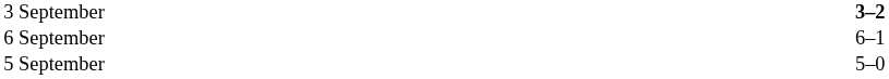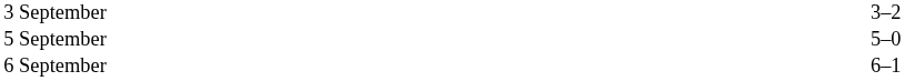 <table cellspacing=1 width=70%>
 <tr>
 <th width=25%></th>
 <th width=30%></th>
 <th width=15%></th>
 <th width=30%></th>
 </tr>
 <tr>
 <td>3 September</td>
 <td align=right></td>
-<td align=center><strong>3–2</strong></td>
+<td align=center>3–2</td>
+<td></td>
+</tr>
+<tr>
+<td>5 September</td>
+<td align=right></td>
+<td align=center>5–0</td>
 <td></td>
 </tr>
 <tr>
 <td>6 September</td>
 <td align=right></td>
 <td align=center>6–1</td>
 <td></td>
 </tr>
-<tr>
-<td>5 September</td>
-<td align=right></td>
-<td align=center>5–0</td>
-<td></td>
-</tr>
 </table>
